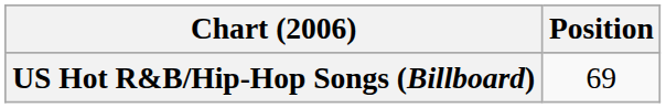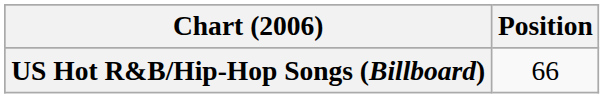 <table class="wikitable plainrowheaders" style="text-align:center">
 <tr>
 <th scope="col">Chart (2006)</th>
 <th scope="col">Position</th>
 </tr>
 <tr>
 <th scope="row">US Hot R&B/Hip-Hop Songs (<em>Billboard</em>)</th>
-<td>69</td>
+<td>66</td>
 </tr>
 </table>
